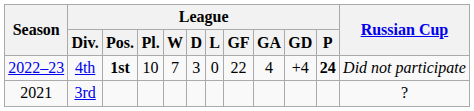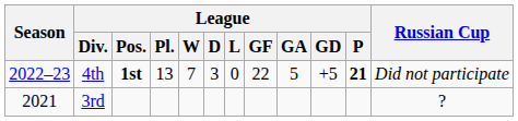 <table class="wikitable">
 <tr style="background:#efefef;">
 <th rowspan="2">Season</th>
 <th colspan="10">League</th>
 <th rowspan="2"><a href='#'>Russian Cup</a></th>
 </tr>
 <tr>
 <th>Div.</th>
 <th>Pos.</th>
 <th>Pl.</th>
 <th>W</th>
 <th>D</th>
 <th>L</th>
 <th>GF</th>
 <th>GA</th>
 <th>GD</th>
 <th>P</th>
 </tr>
 <tr>
 <td align=center><a href='#'>2022–23</a></td>
 <td align=center><a href='#'>4th</a></td>
 <td align=center><strong>1st</strong></td>
-<td align=center>10</td>
+<td align=center>13</td>
 <td align=center>7</td>
 <td align=center>3</td>
 <td align=center>0</td>
 <td align=center>22</td>
-<td align=center>4</td>
-<td align=center>+4</td>
-<td align=center><strong>24</strong></td>
+<td align=center>5</td>
+<td align=center>+5</td>
+<td align=center><strong>21</strong></td>
 <td align=center><em>Did not participate</em></td>
 </tr>
 <tr>
 <td align=center>2021</td>
 <td align=center><a href='#'>3rd</a></td>
 <td align=center></td>
 <td align=center></td>
 <td align=center></td>
 <td align=center></td>
 <td align=center></td>
 <td align=center></td>
 <td align=center></td>
 <td align=center></td>
 <td align=center></td>
 <td align=center>?</td>
 </tr>
 <tr>
 </tr>
 </table>
